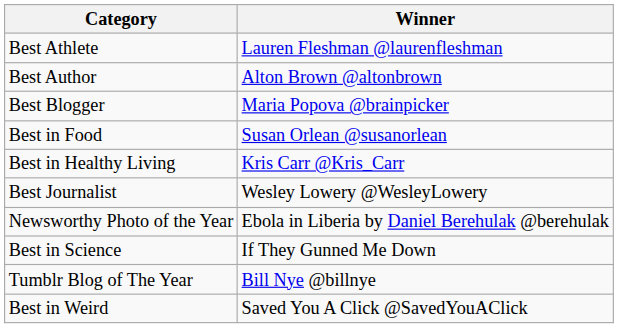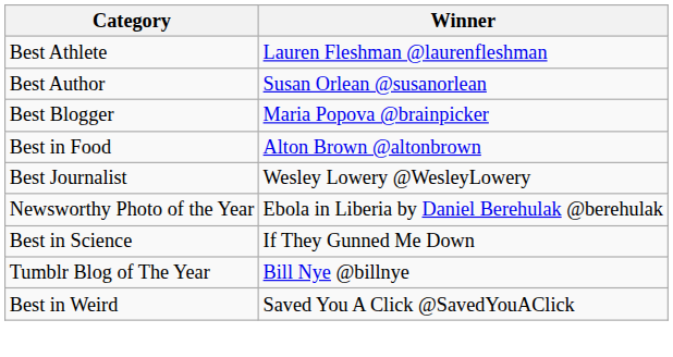 <table class="wikitable">
 <tr>
 <th>Category</th>
 <th>Winner</th>
 </tr>
 <tr>
 <td>Best Athlete</td>
 <td><a href='#'>Lauren Fleshman @laurenfleshman</a></td>
 </tr>
 <tr>
 <td>Best Author</td>
-<td><a href='#'>Alton Brown @altonbrown</a></td>
+<td><a href='#'>Susan Orlean @susanorlean</a></td>
 </tr>
 <tr>
 <td>Best Blogger</td>
 <td><a href='#'>Maria Popova @brainpicker</a></td>
 </tr>
 <tr>
 <td>Best in Food</td>
-<td><a href='#'>Susan Orlean @susanorlean</a></td>
-</tr>
-<tr>
-<td>Best in Healthy Living</td>
-<td><a href='#'>Kris Carr @Kris_Carr</a></td>
+<td><a href='#'>Alton Brown @altonbrown</a></td>
 </tr>
 <tr>
 <td>Best Journalist</td>
 <td>Wesley Lowery @WesleyLowery</td>
 </tr>
 <tr>
 <td>Newsworthy Photo of the Year</td>
 <td>Ebola in Liberia by <a href='#'>Daniel Berehulak</a> @berehulak</td>
 </tr>
 <tr>
 <td>Best in Science</td>
 <td>If They Gunned Me Down</td>
 </tr>
 <tr>
 <td>Tumblr Blog of The Year</td>
 <td><a href='#'>Bill Nye</a> @billnye</td>
 </tr>
 <tr>
 <td>Best in Weird</td>
 <td>Saved You A Click @SavedYouAClick</td>
 </tr>
 </table>
